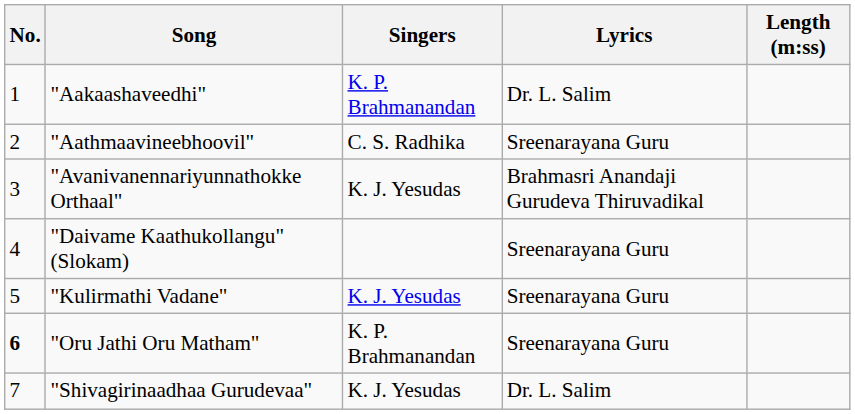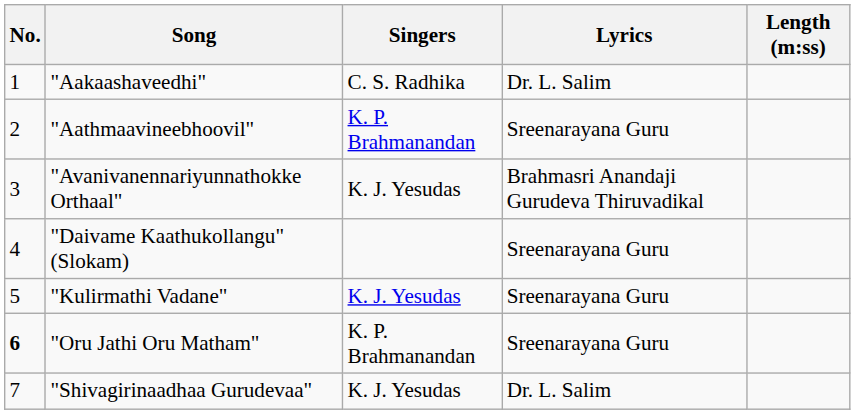 <table class="wikitable" style="font-size:95%;">
 <tr>
 <th>No.</th>
 <th>Song</th>
 <th>Singers</th>
 <th>Lyrics</th>
 <th>Length (m:ss)</th>
 </tr>
 <tr>
 <td>1</td>
 <td>"Aakaashaveedhi"</td>
-<td><a href='#'>K. P. Brahmanandan</a></td>
+<td>C. S. Radhika</td>
 <td>Dr. L. Salim</td>
 <td></td>
 </tr>
 <tr>
 <td>2</td>
 <td>"Aathmaavineebhoovil"</td>
-<td>C. S. Radhika</td>
+<td><a href='#'>K. P. Brahmanandan</a></td>
 <td>Sreenarayana Guru</td>
 <td></td>
 </tr>
 <tr>
 <td>3</td>
 <td>"Avanivanennariyunnathokke Orthaal"</td>
 <td>K. J. Yesudas</td>
 <td>Brahmasri Anandaji Gurudeva Thiruvadikal</td>
 <td></td>
 </tr>
 <tr>
 <td>4</td>
 <td>"Daivame Kaathukollangu" (Slokam)</td>
 <td></td>
 <td>Sreenarayana Guru</td>
 <td></td>
 </tr>
 <tr>
 <td>5</td>
 <td>"Kulirmathi Vadane"</td>
 <td><a href='#'>K. J. Yesudas</a></td>
 <td>Sreenarayana Guru</td>
 <td></td>
 </tr>
 <tr>
 <td><strong>6</strong></td>
 <td>"Oru Jathi Oru Matham"</td>
 <td>K. P. Brahmanandan</td>
 <td>Sreenarayana Guru</td>
 <td></td>
 </tr>
 <tr>
 <td>7</td>
 <td>"Shivagirinaadhaa Gurudevaa"</td>
 <td>K. J. Yesudas</td>
 <td>Dr. L. Salim</td>
 <td></td>
 </tr>
 </table>
